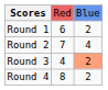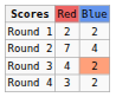 <table class="wikitable" style="text-align:center">
 <tr>
 <th>Scores</th>
 <td bgcolor="#EE6363">Red</td>
 <td bgcolor="#6495ED">Blue</td>
 </tr>
 <tr>
 <td>Round 1</td>
-<td>6</td>
+<td>2</td>
 <td>2</td>
 </tr>
 <tr>
 <td>Round 2</td>
 <td>7</td>
 <td>4</td>
 </tr>
 <tr>
 <td>Round 3</td>
 <td>4</td>
 <td style="background: lightsalmon;">2</td>
 </tr>
 <tr>
 <td>Round 4</td>
-<td>8</td>
+<td>3</td>
 <td>2</td>
 </tr>
 </table>
